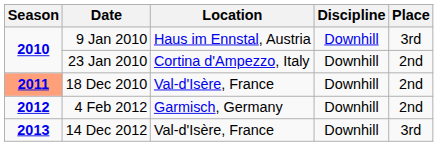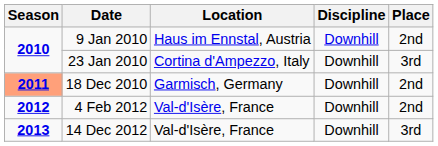 <table class="wikitable">
 <tr>
 <th>Season</th>
 <th>Date</th>
 <th>Location</th>
 <th>Discipline</th>
 <th>Place</th>
 </tr>
 <tr>
 <td rowspan="2" style="text-align:center;"><strong><a href='#'>2010</a></strong></td>
 <td align=right>9 Jan 2010</td>
 <td><a href='#'>Haus im Ennstal</a>, Austria</td>
 <td align=center><a href='#'>Downhill</a></td>
-<td align=center>3rd</td>
+<td align=center>2nd</td>
 </tr>
 <tr>
 <td align=right>23 Jan 2010</td>
 <td><a href='#'>Cortina d'Ampezzo</a>, Italy</td>
 <td align=center>Downhill</td>
-<td align=center>2nd</td>
+<td align=center>3rd</td>
 </tr>
 <tr>
 <td style="background: lightsalmon; text-align:center;"><strong><a href='#'>2011</a></strong></td>
 <td align=right>18 Dec 2010</td>
-<td><a href='#'>Val-d'Isère</a>, France</td>
+<td><a href='#'>Garmisch</a>, Germany</td>
 <td align=center>Downhill</td>
 <td align=center>2nd</td>
 </tr>
 <tr>
 <td style="text-align:center;"><strong><a href='#'>2012</a></strong></td>
 <td align=right>4 Feb 2012</td>
-<td><a href='#'>Garmisch</a>, Germany</td>
+<td><a href='#'>Val-d'Isère</a>, France</td>
 <td align=center>Downhill</td>
 <td align=center>2nd</td>
 </tr>
 <tr>
 <td style="text-align:center;"><strong><a href='#'>2013</a></strong></td>
 <td align=right>14 Dec 2012</td>
 <td>Val-d'Isère, France</td>
 <td align=center>Downhill</td>
 <td align=center>3rd</td>
 </tr>
 </table>
